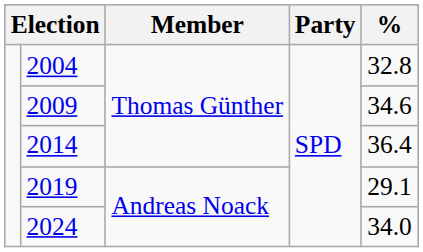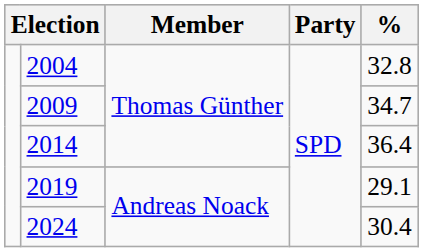 <table class=wikitable>
 <tr>
 <th colspan=2>Election</th>
 <th>Member</th>
 <th>Party</th>
 <th>%</th>
 </tr>
 <tr>
 <td rowspan=5 bgcolor=></td>
 <td><a href='#'>2004</a></td>
 <td rowspan=3><a href='#'>Thomas Günther</a></td>
 <td rowspan=5><a href='#'>SPD</a></td>
 <td align=right>32.8</td>
 </tr>
 <tr>
 <td><a href='#'>2009</a></td>
-<td align=right>34.6</td>
+<td align=right>34.7</td>
 </tr>
 <tr>
 <td><a href='#'>2014</a></td>
 <td align=right>36.4</td>
 </tr>
 <tr>
 <td><a href='#'>2019</a></td>
 <td rowspan=2><a href='#'>Andreas Noack</a></td>
 <td align=right>29.1</td>
 </tr>
 <tr>
 <td><a href='#'>2024</a></td>
-<td align=right>34.0</td>
+<td align=right>30.4</td>
 </tr>
 </table>
